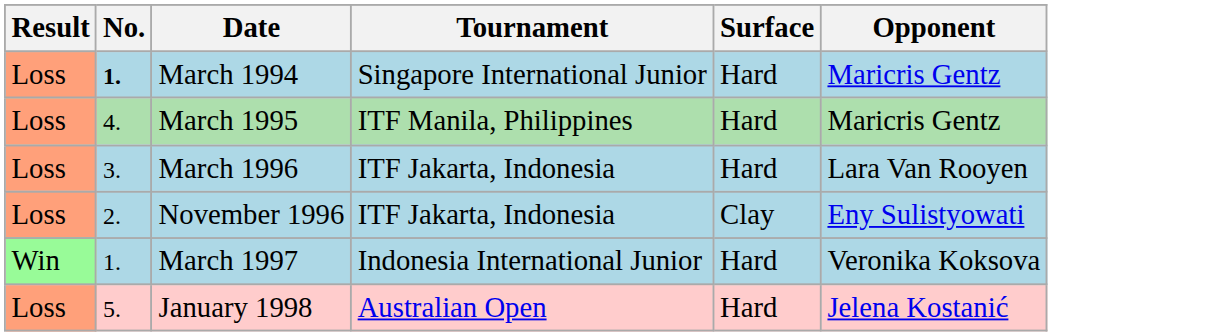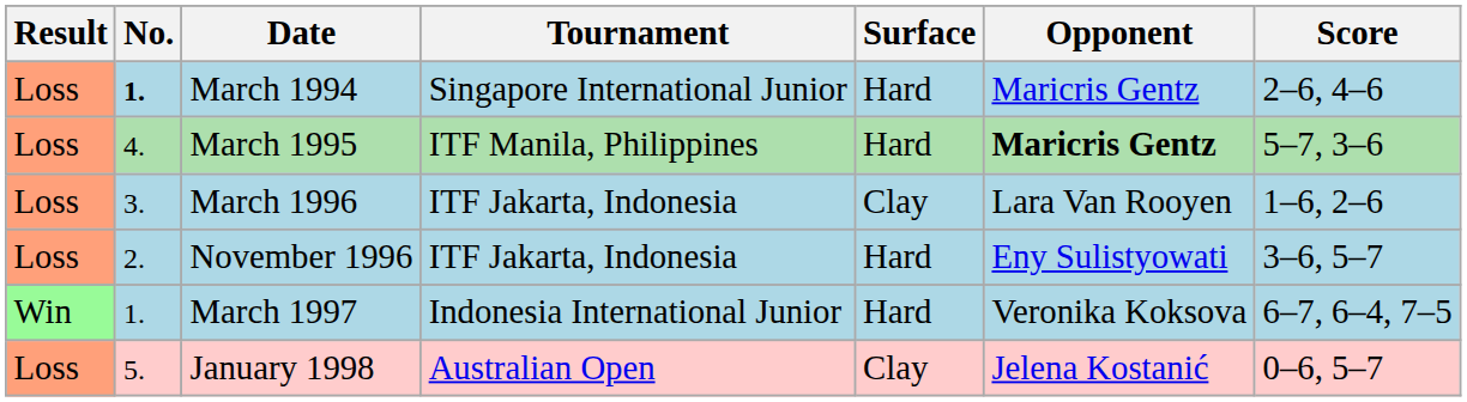 <table class=wikitable style=font-size:97%>
 <tr>
 <th>Result</th>
 <th>No.</th>
 <th>Date</th>
 <th>Tournament</th>
 <th>Surface</th>
 <th>Opponent</th>
+<th>Score</th>
 </tr>
 <tr bgcolor="lightblue">
 <td style="background:#FFA07A">Loss</td>
 <td><strong><small>1.</small></strong></td>
 <td>March 1994</td>
 <td bgcolor="lightblue">Singapore International Junior</td>
 <td>Hard</td>
 <td> <a href='#'>Maricris Gentz</a></td>
+<td>2–6, 4–6</td>
 </tr>
 <tr bgcolor="addfad">
 <td style="background:#FFA07A">Loss</td>
 <td><small>4.</small></td>
 <td>March 1995</td>
 <td bgcolor="addfad">ITF Manila, Philippines</td>
 <td>Hard</td>
-<td> Maricris Gentz</td>
+<td><strong> Maricris Gentz</strong></td>
+<td>5–7, 3–6</td>
 </tr>
 <tr bgcolor="lightblue">
 <td style="background:#FFA07A">Loss</td>
 <td><small>3.</small></td>
 <td>March 1996</td>
 <td bgcolor="lightblue">ITF Jakarta, Indonesia</td>
-<td>Hard</td>
+<td>Clay</td>
 <td> Lara Van Rooyen</td>
+<td>1–6, 2–6</td>
 </tr>
 <tr bgcolor="lightblue">
 <td style="background:#FFA07A">Loss</td>
 <td><small>2.</small></td>
 <td>November 1996</td>
 <td bgcolor="lightblue">ITF Jakarta, Indonesia</td>
-<td>Clay</td>
+<td>Hard</td>
 <td> <a href='#'>Eny Sulistyowati</a></td>
+<td>3–6, 5–7</td>
 </tr>
 <tr bgcolor="lightblue">
 <td style="background:#98fb98;">Win</td>
 <td><small>1.</small></td>
 <td>March 1997</td>
 <td bgcolor="lightblue">Indonesia International Junior</td>
 <td>Hard</td>
 <td> Veronika Koksova</td>
+<td>6–7, 6–4, 7–5</td>
 </tr>
 <tr bgcolor="ffcccc">
 <td style="background:#FFA07A">Loss</td>
 <td><small>5.</small></td>
 <td>January 1998</td>
 <td bgcolor="ffcccc"><a href='#'>Australian Open</a></td>
-<td>Hard</td>
+<td>Clay</td>
 <td> <a href='#'>Jelena Kostanić</a></td>
+<td>0–6, 5–7</td>
 </tr>
 </table>
